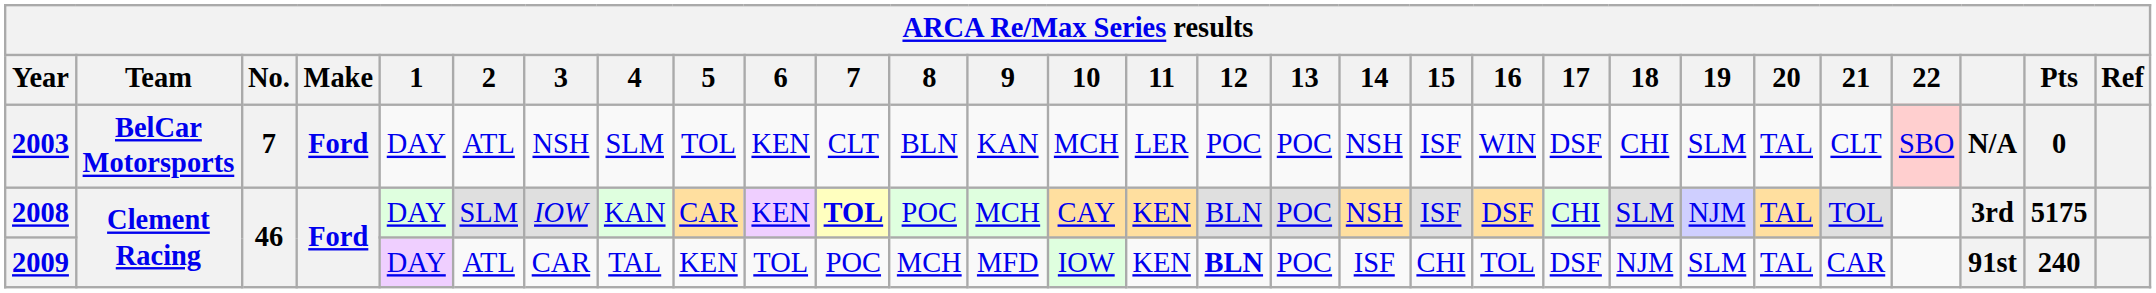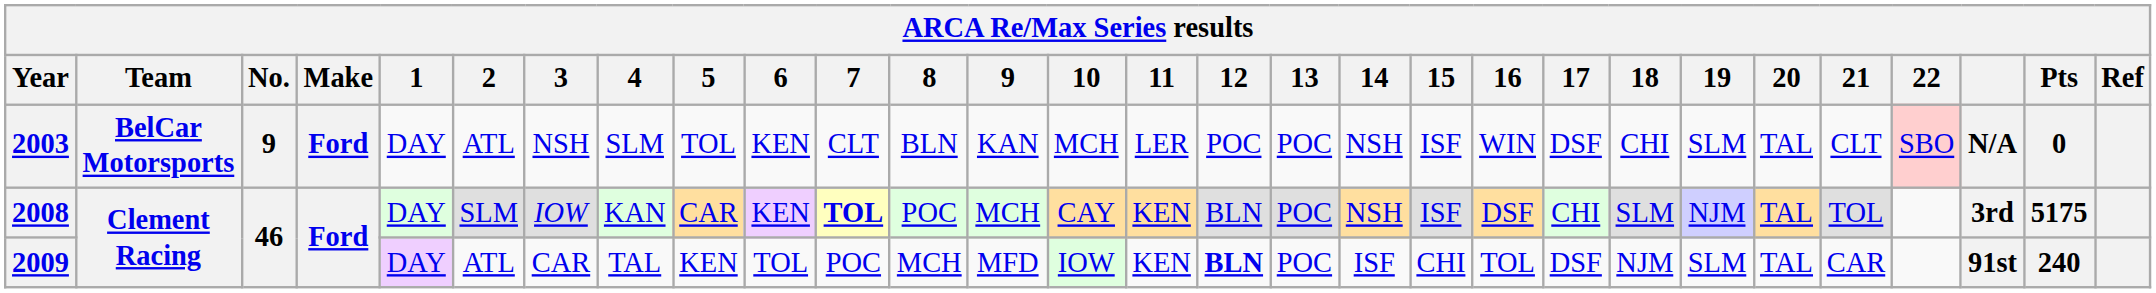 <table class="wikitable" style="text-align:center; font-size:75%">
 <tr>
 <th colspan=29><a href='#'>ARCA Re/Max Series</a> results</th>
 </tr>
 <tr>
 <th>Year</th>
 <th>Team</th>
 <th>No.</th>
 <th>Make</th>
 <th>1</th>
 <th>2</th>
 <th>3</th>
 <th>4</th>
 <th>5</th>
 <th>6</th>
 <th>7</th>
 <th>8</th>
 <th>9</th>
 <th>10</th>
 <th>11</th>
 <th>12</th>
 <th>13</th>
 <th>14</th>
 <th>15</th>
 <th>16</th>
 <th>17</th>
 <th>18</th>
 <th>19</th>
 <th>20</th>
 <th>21</th>
 <th>22</th>
 <th></th>
 <th>Pts</th>
 <th>Ref</th>
 </tr>
 <tr>
 <th><a href='#'>2003</a></th>
 <th><a href='#'>BelCar Motorsports</a></th>
-<th>7</th>
+<th>9</th>
 <th><a href='#'>Ford</a></th>
 <td><a href='#'>DAY</a></td>
 <td><a href='#'>ATL</a></td>
 <td><a href='#'>NSH</a></td>
 <td><a href='#'>SLM</a></td>
 <td><a href='#'>TOL</a></td>
 <td><a href='#'>KEN</a></td>
 <td><a href='#'>CLT</a></td>
 <td><a href='#'>BLN</a></td>
 <td><a href='#'>KAN</a></td>
 <td><a href='#'>MCH</a></td>
 <td><a href='#'>LER</a></td>
 <td><a href='#'>POC</a></td>
 <td><a href='#'>POC</a></td>
 <td><a href='#'>NSH</a></td>
 <td><a href='#'>ISF</a></td>
 <td><a href='#'>WIN</a></td>
 <td><a href='#'>DSF</a></td>
 <td><a href='#'>CHI</a></td>
 <td><a href='#'>SLM</a></td>
 <td><a href='#'>TAL</a></td>
 <td><a href='#'>CLT</a></td>
 <td style="background:#FFCFCF;"><a href='#'>SBO</a><br></td>
 <th>N/A</th>
 <th>0</th>
 <th></th>
 </tr>
 <tr>
 <th><a href='#'>2008</a></th>
 <th rowspan=2><a href='#'>Clement Racing</a></th>
 <th rowspan=2>46</th>
 <th rowspan=2><a href='#'>Ford</a></th>
 <td style="background:#DFFFDF;"><a href='#'>DAY</a><br></td>
 <td style="background:#DFDFDF;"><a href='#'>SLM</a><br></td>
 <td style="background:#DFDFDF;"><em><a href='#'>IOW</a></em><br></td>
 <td style="background:#DFFFDF;"><a href='#'>KAN</a><br></td>
 <td style="background:#FFDF9F;"><a href='#'>CAR</a><br></td>
 <td style="background:#EFCFFF;"><a href='#'>KEN</a><br></td>
 <td style="background:#FFFFBF;"><strong><a href='#'>TOL</a></strong><br></td>
 <td style="background:#DFFFDF;"><a href='#'>POC</a><br></td>
 <td style="background:#DFFFDF;"><a href='#'>MCH</a><br></td>
 <td style="background:#FFDF9F;"><a href='#'>CAY</a><br></td>
 <td style="background:#FFDF9F;"><a href='#'>KEN</a><br></td>
 <td style="background:#DFDFDF;"><a href='#'>BLN</a><br></td>
 <td style="background:#DFDFDF;"><a href='#'>POC</a><br></td>
 <td style="background:#FFDF9F;"><a href='#'>NSH</a><br></td>
 <td style="background:#DFDFDF;"><a href='#'>ISF</a><br></td>
 <td style="background:#FFDF9F;"><a href='#'>DSF</a><br></td>
 <td style="background:#DFFFDF;"><a href='#'>CHI</a><br></td>
 <td style="background:#DFDFDF;"><a href='#'>SLM</a><br></td>
 <td style="background:#CFCFFF;"><a href='#'>NJM</a><br></td>
 <td style="background:#FFDF9F;"><a href='#'>TAL</a><br></td>
 <td style="background:#DFDFDF;"><a href='#'>TOL</a><br></td>
 <td></td>
 <th>3rd</th>
 <th>5175</th>
 <th></th>
 </tr>
 <tr>
 <th><a href='#'>2009</a></th>
 <td style="background:#EFCFFF;"><a href='#'>DAY</a><br></td>
 <td><a href='#'>ATL</a></td>
 <td><a href='#'>CAR</a></td>
 <td><a href='#'>TAL</a></td>
 <td><a href='#'>KEN</a></td>
 <td><a href='#'>TOL</a></td>
 <td><a href='#'>POC</a></td>
 <td><a href='#'>MCH</a></td>
 <td><a href='#'>MFD</a></td>
 <td style="background:#DFFFDF;"><a href='#'>IOW</a><br></td>
 <td><a href='#'>KEN</a></td>
 <td><strong><a href='#'>BLN</a></strong></td>
 <td><a href='#'>POC</a></td>
 <td><a href='#'>ISF</a></td>
 <td><a href='#'>CHI</a></td>
 <td><a href='#'>TOL</a></td>
 <td><a href='#'>DSF</a></td>
 <td><a href='#'>NJM</a></td>
 <td><a href='#'>SLM</a></td>
 <td><a href='#'>TAL</a></td>
 <td><a href='#'>CAR</a></td>
 <td></td>
 <th>91st</th>
 <th>240</th>
 <th></th>
 </tr>
 </table>
